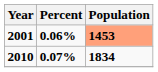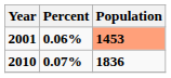 <table class="wikitable">
 <tr>
 <th><strong>Year</strong></th>
 <th><strong>Percent</strong></th>
 <th><strong>Population</strong></th>
 </tr>
 <tr>
 <td><strong>2001</strong></td>
 <td><strong>0.06%</strong></td>
 <td style="background: lightsalmon;  "><strong>1453</strong></td>
 </tr>
 <tr>
 <td><strong>2010</strong></td>
 <td><strong>0.07%</strong></td>
-<td style=" "><strong>1834</strong></td>
+<td style=" "><strong>1836</strong></td>
 </tr>
 <tr>
 </tr>
 </table>
